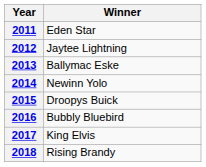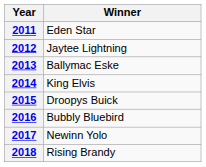 <table class="wikitable">
 <tr>
 <th width=50>Year</th>
 <th width=220>Winner</th>
 </tr>
 <tr>
 <th><a href='#'>2011</a></th>
 <td>Eden Star</td>
 </tr>
 <tr>
 <th><a href='#'>2012</a></th>
 <td>Jaytee Lightning</td>
 </tr>
 <tr>
 <th><a href='#'>2013</a></th>
 <td>Ballymac Eske</td>
 </tr>
 <tr>
 <th><a href='#'>2014</a></th>
-<td>Newinn Yolo</td>
+<td>King Elvis </td>
 </tr>
 <tr>
 <th><a href='#'>2015</a></th>
 <td>Droopys Buick</td>
 </tr>
 <tr>
 <th><a href='#'>2016</a></th>
 <td>Bubbly Bluebird</td>
 </tr>
 <tr>
 <th><a href='#'>2017</a></th>
-<td>King Elvis </td>
+<td>Newinn Yolo</td>
 </tr>
 <tr>
 <th><a href='#'>2018</a></th>
 <td>Rising Brandy </td>
 </tr>
 </table>
